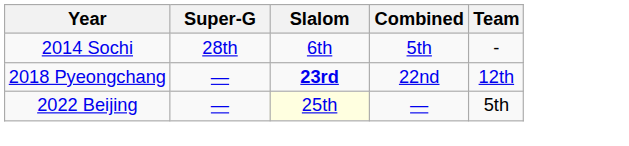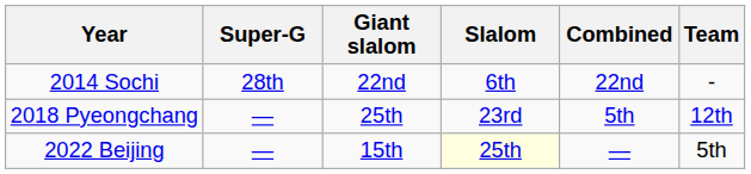 <table class="wikitable" style="text-align: center;">
 <tr>
 <th>Year</th>
 <th width=80px>Super-G</th>
+<th width=80px>Giant slalom</th>
 <th width=80px>Slalom</th>
 <th width=80px>Combined</th>
 <th>Team</th>
 </tr>
 <tr>
 <td> <a href='#'>2014 Sochi</a></td>
 <td><a href='#'>28th</a></td>
+<td><a href='#'>22nd</a></td>
 <td><a href='#'>6th</a></td>
-<td><a href='#'>5th</a></td>
+<td><a href='#'>22nd</a></td>
 <td>-</td>
 </tr>
 <tr>
 <td> <a href='#'>2018 Pyeongchang</a></td>
 <td><a href='#'>—</a></td>
-<td><strong><a href='#'>23rd</a></strong></td>
-<td><a href='#'>22nd</a></td>
+<td><a href='#'>25th</a></td>
+<td><a href='#'>23rd</a></td>
+<td><a href='#'>5th</a></td>
 <td><a href='#'>12th</a></td>
 </tr>
 <tr>
 <td> <a href='#'>2022 Beijing</a></td>
 <td><a href='#'>—</a></td>
+<td><a href='#'>15th</a></td>
 <td style="background: lightyellow;"><a href='#'>25th</a></td>
 <td><a href='#'>—</a></td>
 <td>5th</td>
 </tr>
 </table>
